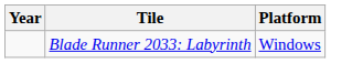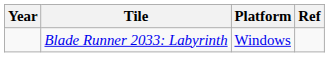 <table class="wikitable">
 <tr>
 <th>Year</th>
 <th>Tile</th>
 <th>Platform</th>
+<th>Ref</th>
 </tr>
 <tr>
 <td></td>
 <td><em><a href='#'>Blade Runner 2033: Labyrinth</a></em></td>
 <td><a href='#'>Windows</a></td>
+<td></td>
 </tr>
 </table>
